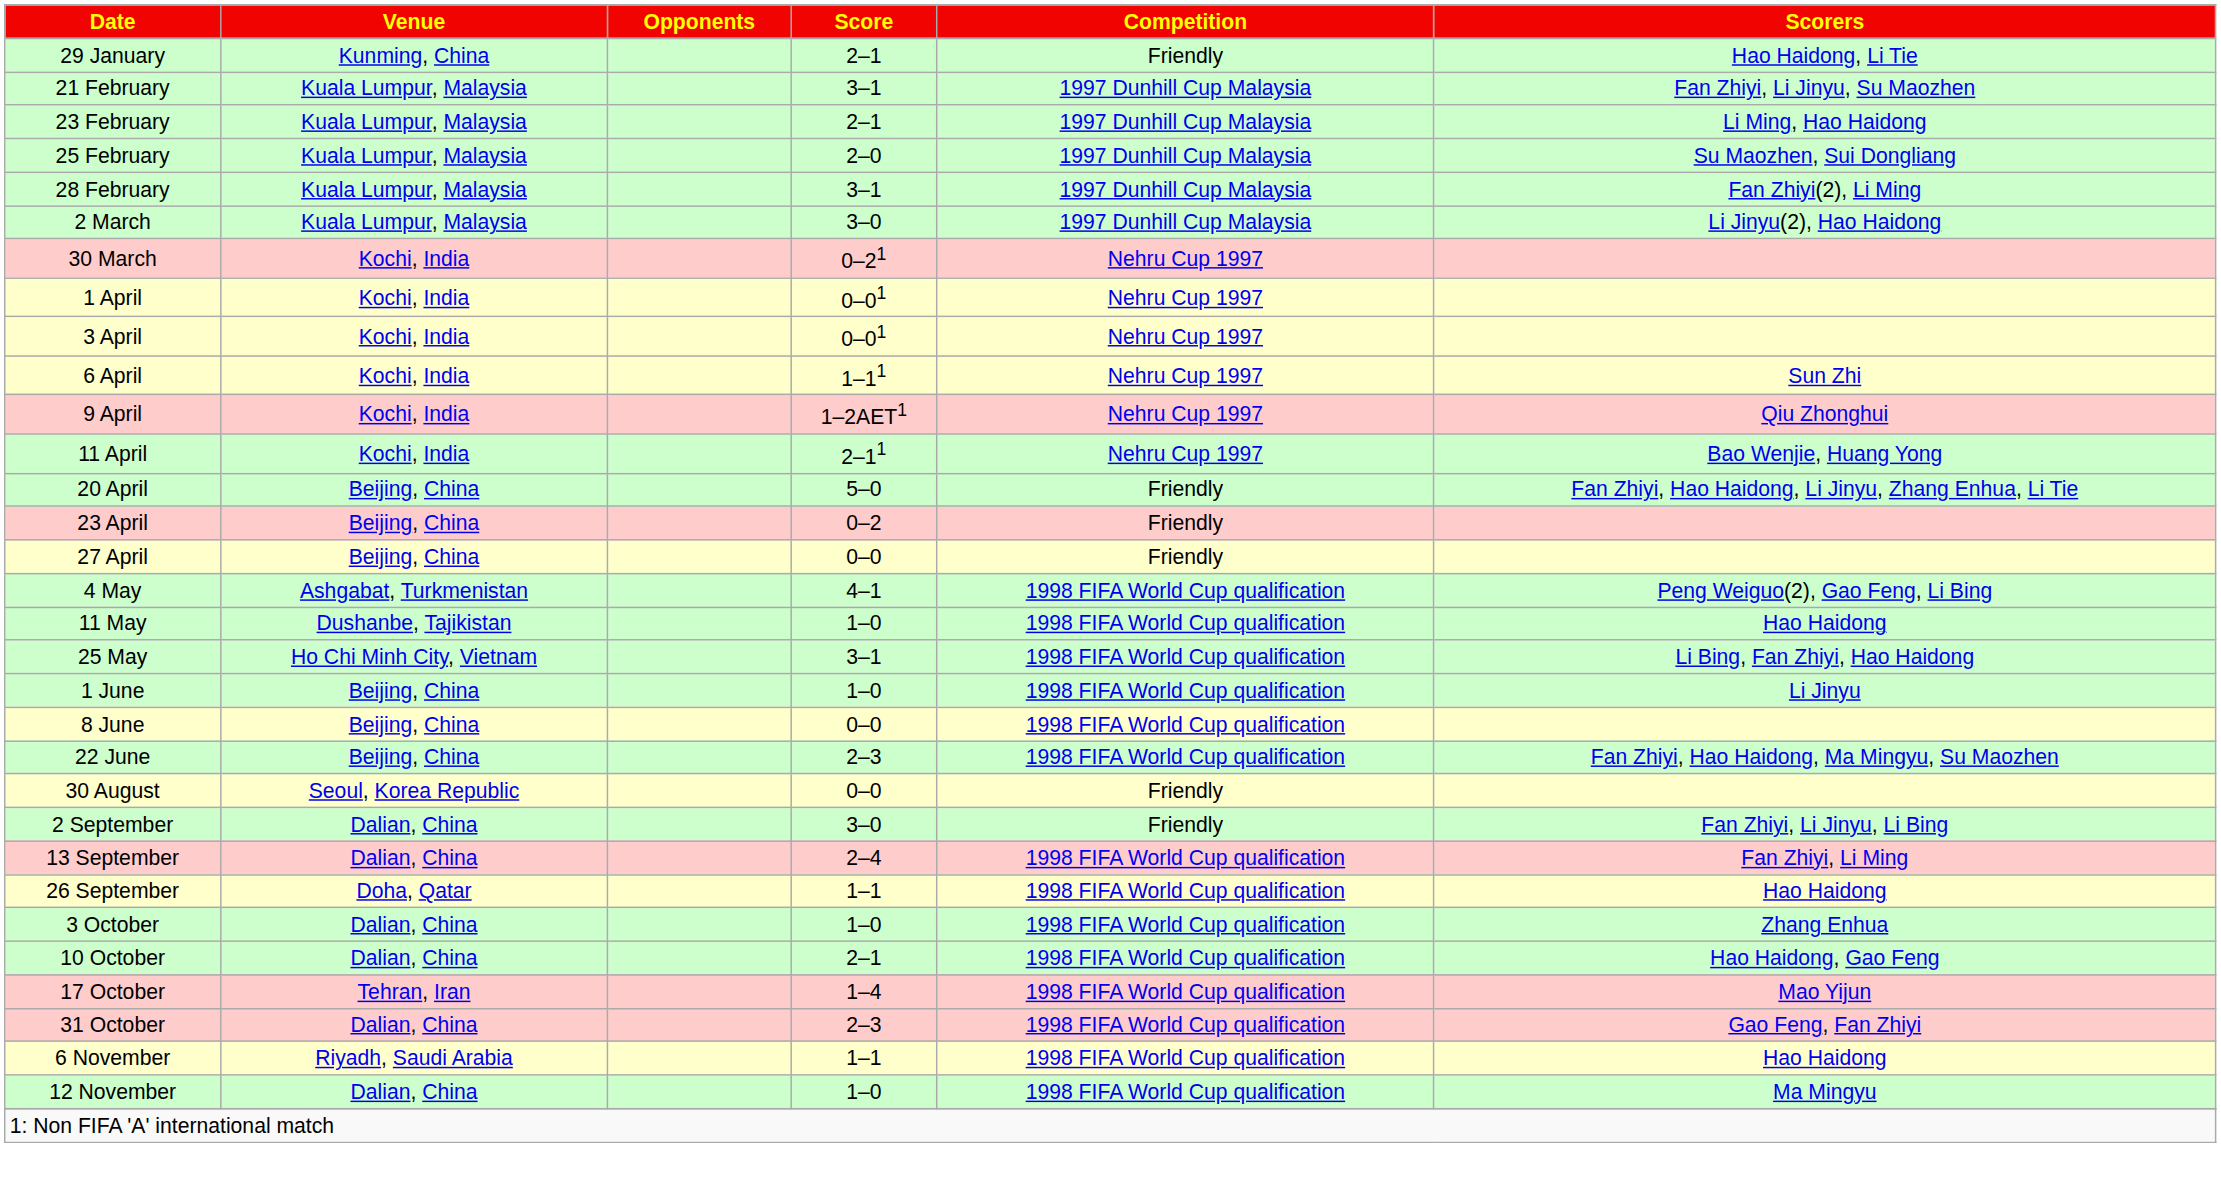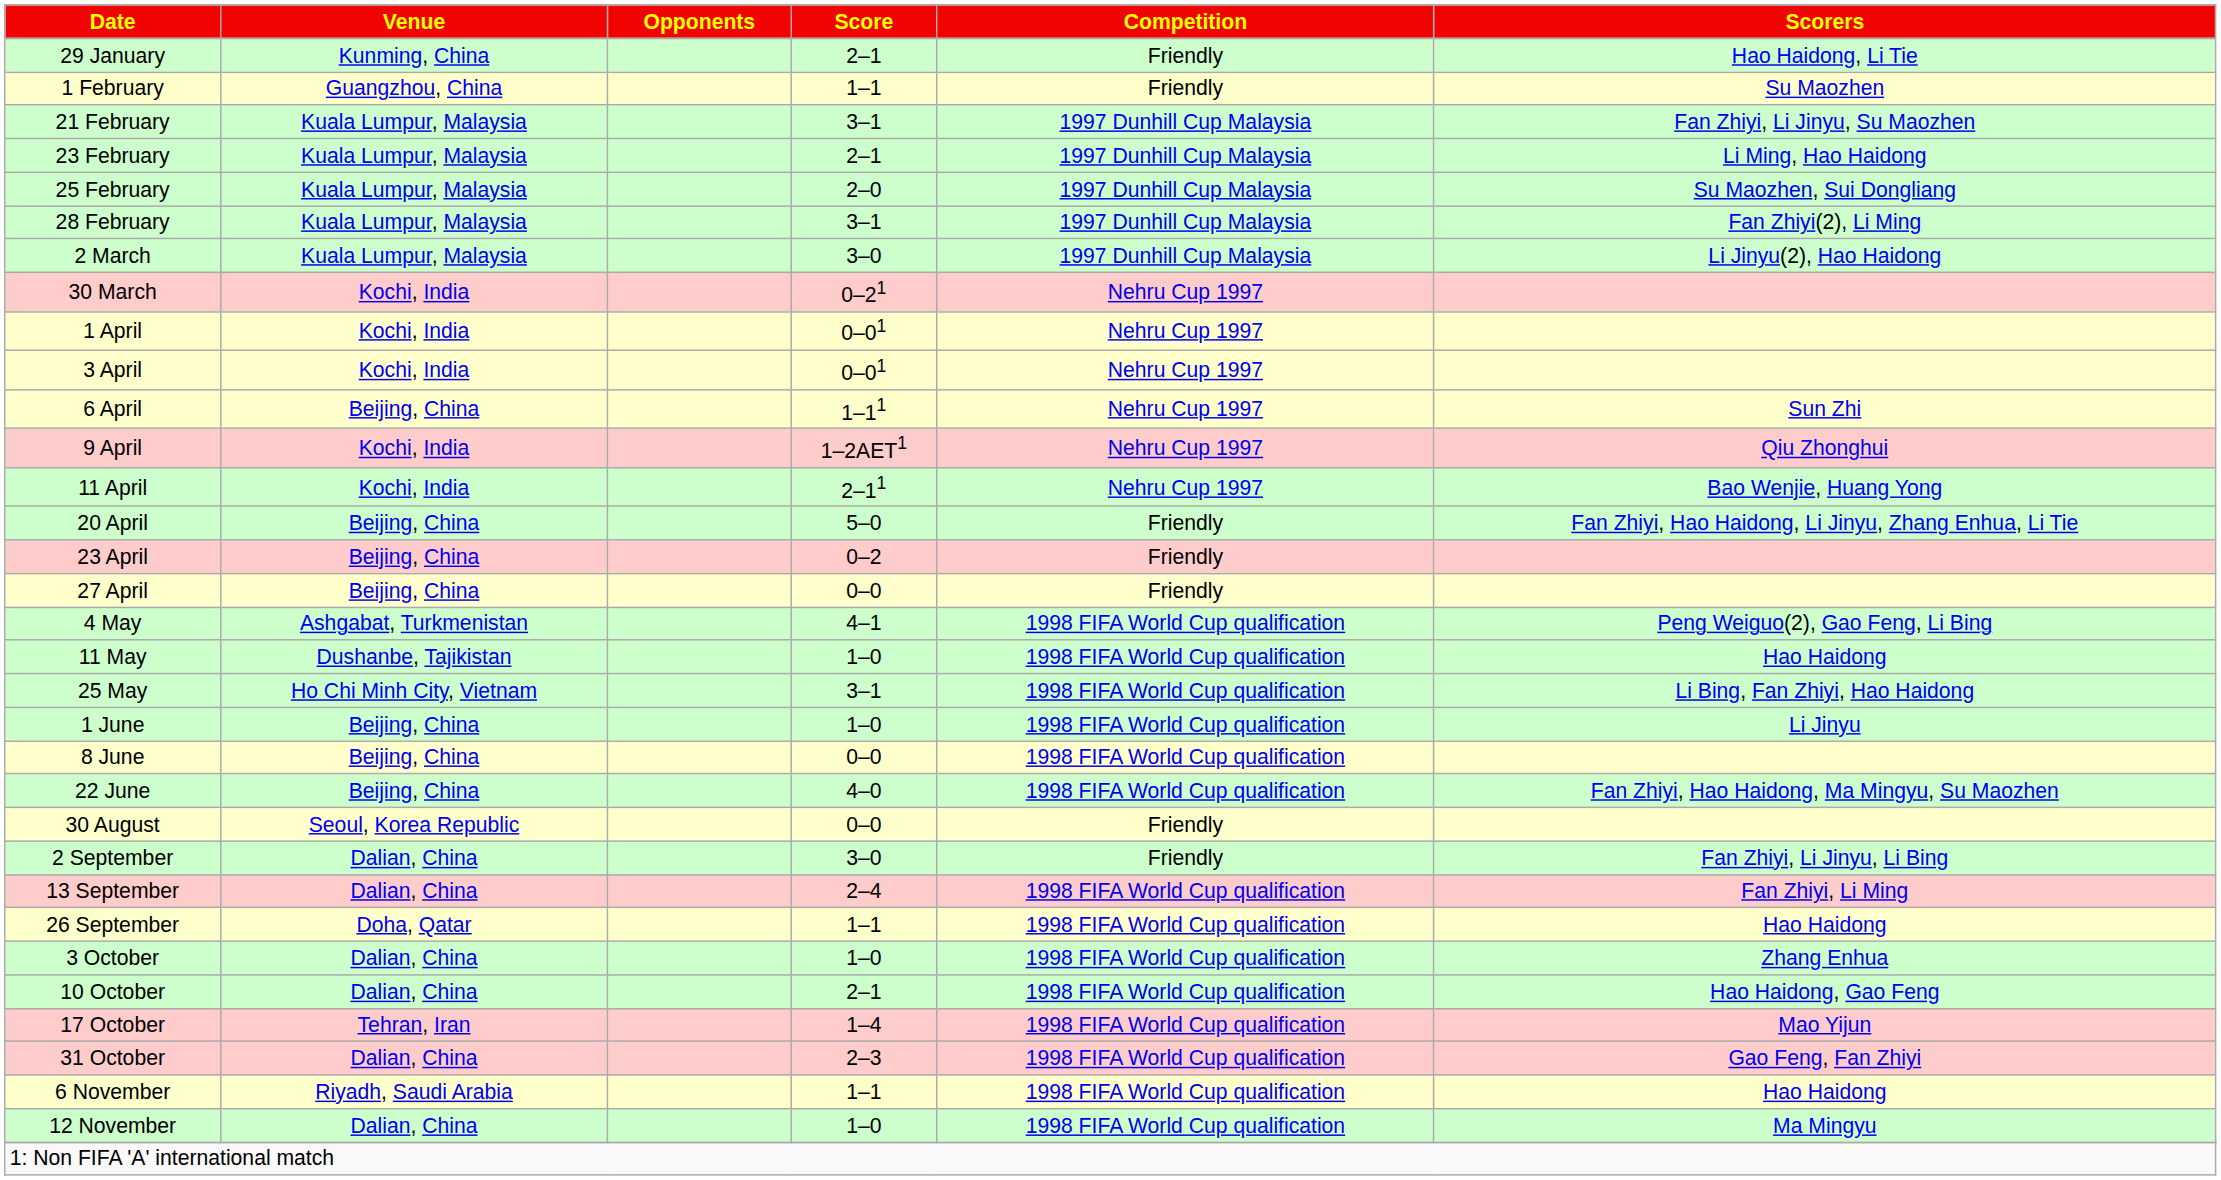 <table width=95% class="wikitable" style="text-align: center; font-size: 90%">
 <tr bgcolor=#F00300 style="color:yellow">
 <td><strong>Date</strong></td>
 <td><strong>Venue</strong></td>
 <td><strong>Opponents</strong></td>
 <td><strong>Score</strong></td>
 <td><strong>Competition</strong></td>
 <td><strong>Scorers</strong></td>
 </tr>
 <tr bgcolor=#CCFFCC>
 <td>29 January</td>
 <td><a href='#'>Kunming</a>, <a href='#'>China</a></td>
 <td></td>
 <td>2–1</td>
 <td>Friendly</td>
 <td><a href='#'>Hao Haidong</a>, <a href='#'>Li Tie</a></td>
+</tr>
+<tr bgcolor=#FFFFCC>
+<td>1 February</td>
+<td><a href='#'>Guangzhou</a>, <a href='#'>China</a></td>
+<td></td>
+<td>1–1</td>
+<td>Friendly</td>
+<td><a href='#'>Su Maozhen</a></td>
 </tr>
 <tr bgcolor=#CCFFCC>
 <td>21 February</td>
 <td><a href='#'>Kuala Lumpur</a>, <a href='#'>Malaysia</a></td>
 <td></td>
 <td>3–1</td>
 <td><a href='#'>1997 Dunhill Cup Malaysia</a></td>
 <td><a href='#'>Fan Zhiyi</a>, <a href='#'>Li Jinyu</a>, <a href='#'>Su Maozhen</a></td>
 </tr>
 <tr bgcolor=#CCFFCC>
 <td>23 February</td>
 <td><a href='#'>Kuala Lumpur</a>, <a href='#'>Malaysia</a></td>
 <td></td>
 <td>2–1</td>
 <td><a href='#'>1997 Dunhill Cup Malaysia</a></td>
 <td><a href='#'>Li Ming</a>, <a href='#'>Hao Haidong</a></td>
 </tr>
 <tr bgcolor=#CCFFCC>
 <td>25 February</td>
 <td><a href='#'>Kuala Lumpur</a>, <a href='#'>Malaysia</a></td>
 <td></td>
 <td>2–0</td>
 <td><a href='#'>1997 Dunhill Cup Malaysia</a></td>
 <td><a href='#'>Su Maozhen</a>, <a href='#'>Sui Dongliang</a></td>
 </tr>
 <tr bgcolor=#CCFFCC>
 <td>28 February</td>
 <td><a href='#'>Kuala Lumpur</a>, <a href='#'>Malaysia</a></td>
 <td></td>
 <td>3–1</td>
 <td><a href='#'>1997 Dunhill Cup Malaysia</a></td>
 <td><a href='#'>Fan Zhiyi</a>(2), <a href='#'>Li Ming</a></td>
 </tr>
 <tr bgcolor=#CCFFCC>
 <td>2 March</td>
 <td><a href='#'>Kuala Lumpur</a>, <a href='#'>Malaysia</a></td>
 <td></td>
 <td>3–0</td>
 <td><a href='#'>1997 Dunhill Cup Malaysia</a></td>
 <td><a href='#'>Li Jinyu</a>(2), <a href='#'>Hao Haidong</a></td>
 </tr>
 <tr bgcolor=#FFCCCC>
 <td>30 March</td>
 <td><a href='#'>Kochi</a>, <a href='#'>India</a></td>
 <td></td>
 <td>0–2<sup>1</sup></td>
 <td><a href='#'>Nehru Cup 1997</a></td>
 <td></td>
 </tr>
 <tr bgcolor=#FFFFCC>
 <td>1 April</td>
 <td><a href='#'>Kochi</a>, <a href='#'>India</a></td>
 <td></td>
 <td>0–0<sup>1</sup></td>
 <td><a href='#'>Nehru Cup 1997</a></td>
 <td></td>
 </tr>
 <tr bgcolor=#FFFFCC>
 <td>3 April</td>
 <td><a href='#'>Kochi</a>, <a href='#'>India</a></td>
 <td></td>
 <td>0–0<sup>1</sup></td>
 <td><a href='#'>Nehru Cup 1997</a></td>
 <td></td>
 </tr>
 <tr bgcolor=#FFFFCC>
 <td>6 April</td>
-<td><a href='#'>Kochi</a>, <a href='#'>India</a></td>
+<td><a href='#'>Beijing</a>, <a href='#'>China</a></td>
 <td></td>
 <td>1–1<sup>1</sup></td>
 <td><a href='#'>Nehru Cup 1997</a></td>
 <td><a href='#'>Sun Zhi</a></td>
 </tr>
 <tr bgcolor=#FFCCCC>
 <td>9 April</td>
 <td><a href='#'>Kochi</a>, <a href='#'>India</a></td>
 <td></td>
 <td>1–2AET<sup>1</sup></td>
 <td><a href='#'>Nehru Cup 1997</a></td>
 <td><a href='#'>Qiu Zhonghui</a></td>
 </tr>
 <tr bgcolor=#CCFFCC>
 <td>11 April</td>
 <td><a href='#'>Kochi</a>, <a href='#'>India</a></td>
 <td></td>
 <td>2–1<sup>1</sup></td>
 <td><a href='#'>Nehru Cup 1997</a></td>
 <td><a href='#'>Bao Wenjie</a>, <a href='#'>Huang Yong</a></td>
 </tr>
 <tr bgcolor=#CCFFCC>
 <td>20 April</td>
 <td><a href='#'>Beijing</a>, <a href='#'>China</a></td>
 <td></td>
 <td>5–0</td>
 <td>Friendly</td>
 <td><a href='#'>Fan Zhiyi</a>, <a href='#'>Hao Haidong</a>, <a href='#'>Li Jinyu</a>, <a href='#'>Zhang Enhua</a>, <a href='#'>Li Tie</a></td>
 </tr>
 <tr bgcolor=#FFCCCC>
 <td>23 April</td>
 <td><a href='#'>Beijing</a>, <a href='#'>China</a></td>
 <td></td>
 <td>0–2</td>
 <td>Friendly</td>
 <td></td>
 </tr>
 <tr bgcolor=#FFFFCC>
 <td>27 April</td>
 <td><a href='#'>Beijing</a>, <a href='#'>China</a></td>
 <td></td>
 <td>0–0</td>
 <td>Friendly</td>
 <td></td>
 </tr>
 <tr bgcolor=#CCFFCC>
 <td>4 May</td>
 <td><a href='#'>Ashgabat</a>, <a href='#'>Turkmenistan</a></td>
 <td></td>
 <td>4–1</td>
 <td><a href='#'>1998 FIFA World Cup qualification</a></td>
 <td><a href='#'>Peng Weiguo</a>(2), <a href='#'>Gao Feng</a>, <a href='#'>Li Bing</a></td>
 </tr>
 <tr bgcolor=#CCFFCC>
 <td>11 May</td>
 <td><a href='#'>Dushanbe</a>, <a href='#'>Tajikistan</a></td>
 <td></td>
 <td>1–0</td>
 <td><a href='#'>1998 FIFA World Cup qualification</a></td>
 <td><a href='#'>Hao Haidong</a></td>
 </tr>
 <tr bgcolor=#CCFFCC>
 <td>25 May</td>
 <td><a href='#'>Ho Chi Minh City</a>, <a href='#'>Vietnam</a></td>
 <td></td>
 <td>3–1</td>
 <td><a href='#'>1998 FIFA World Cup qualification</a></td>
 <td><a href='#'>Li Bing</a>, <a href='#'>Fan Zhiyi</a>, <a href='#'>Hao Haidong</a></td>
 </tr>
 <tr bgcolor=#CCFFCC>
 <td>1 June</td>
 <td><a href='#'>Beijing</a>, <a href='#'>China</a></td>
 <td></td>
 <td>1–0</td>
 <td><a href='#'>1998 FIFA World Cup qualification</a></td>
 <td><a href='#'>Li Jinyu</a></td>
 </tr>
 <tr bgcolor=#FFFFCC>
 <td>8 June</td>
 <td><a href='#'>Beijing</a>, <a href='#'>China</a></td>
 <td></td>
 <td>0–0</td>
 <td><a href='#'>1998 FIFA World Cup qualification</a></td>
 <td></td>
 </tr>
 <tr bgcolor=#CCFFCC>
 <td>22 June</td>
 <td><a href='#'>Beijing</a>, <a href='#'>China</a></td>
 <td></td>
-<td>2–3</td>
+<td>4–0</td>
 <td><a href='#'>1998 FIFA World Cup qualification</a></td>
 <td><a href='#'>Fan Zhiyi</a>, <a href='#'>Hao Haidong</a>, <a href='#'>Ma Mingyu</a>, <a href='#'>Su Maozhen</a></td>
 </tr>
 <tr bgcolor=#FFFFCC>
 <td>30 August</td>
 <td><a href='#'>Seoul</a>, <a href='#'>Korea Republic</a></td>
 <td></td>
 <td>0–0</td>
 <td>Friendly</td>
 <td></td>
 </tr>
 <tr bgcolor=#CCFFCC>
 <td>2 September</td>
 <td><a href='#'>Dalian</a>, <a href='#'>China</a></td>
 <td></td>
 <td>3–0</td>
 <td>Friendly</td>
 <td><a href='#'>Fan Zhiyi</a>, <a href='#'>Li Jinyu</a>, <a href='#'>Li Bing</a></td>
 </tr>
 <tr bgcolor=#FFCCCC>
 <td>13 September</td>
 <td><a href='#'>Dalian</a>, <a href='#'>China</a></td>
 <td></td>
 <td>2–4</td>
 <td><a href='#'>1998 FIFA World Cup qualification</a></td>
 <td><a href='#'>Fan Zhiyi</a>, <a href='#'>Li Ming</a></td>
 </tr>
 <tr bgcolor=#FFFFCC>
 <td>26 September</td>
 <td><a href='#'>Doha</a>, <a href='#'>Qatar</a></td>
 <td></td>
 <td>1–1</td>
 <td><a href='#'>1998 FIFA World Cup qualification</a></td>
 <td><a href='#'>Hao Haidong</a></td>
 </tr>
 <tr bgcolor=#CCFFCC>
 <td>3 October</td>
 <td><a href='#'>Dalian</a>, <a href='#'>China</a></td>
 <td></td>
 <td>1–0</td>
 <td><a href='#'>1998 FIFA World Cup qualification</a></td>
 <td><a href='#'>Zhang Enhua</a></td>
 </tr>
 <tr bgcolor=#CCFFCC>
 <td>10 October</td>
 <td><a href='#'>Dalian</a>, <a href='#'>China</a></td>
 <td></td>
 <td>2–1</td>
 <td><a href='#'>1998 FIFA World Cup qualification</a></td>
 <td><a href='#'>Hao Haidong</a>, <a href='#'>Gao Feng</a></td>
 </tr>
 <tr bgcolor=#FFCCCC>
 <td>17 October</td>
 <td><a href='#'>Tehran</a>, <a href='#'>Iran</a></td>
 <td></td>
 <td>1–4</td>
 <td><a href='#'>1998 FIFA World Cup qualification</a></td>
 <td><a href='#'>Mao Yijun</a></td>
 </tr>
 <tr bgcolor=#FFCCCC>
 <td>31 October</td>
 <td><a href='#'>Dalian</a>, <a href='#'>China</a></td>
 <td></td>
 <td>2–3</td>
 <td><a href='#'>1998 FIFA World Cup qualification</a></td>
 <td><a href='#'>Gao Feng</a>, <a href='#'>Fan Zhiyi</a></td>
 </tr>
 <tr bgcolor=#FFFFCC>
 <td>6 November</td>
 <td><a href='#'>Riyadh</a>, <a href='#'>Saudi Arabia</a></td>
 <td></td>
 <td>1–1</td>
 <td><a href='#'>1998 FIFA World Cup qualification</a></td>
 <td><a href='#'>Hao Haidong</a></td>
 </tr>
 <tr bgcolor=#CCFFCC>
 <td>12 November</td>
 <td><a href='#'>Dalian</a>, <a href='#'>China</a></td>
 <td></td>
 <td>1–0</td>
 <td><a href='#'>1998 FIFA World Cup qualification</a></td>
 <td><a href='#'>Ma Mingyu</a></td>
 </tr>
 <tr>
 </tr>
 <tr>
 <td colspan=6 align=left>1: Non FIFA 'A' international match</td>
 </tr>
 </table>
